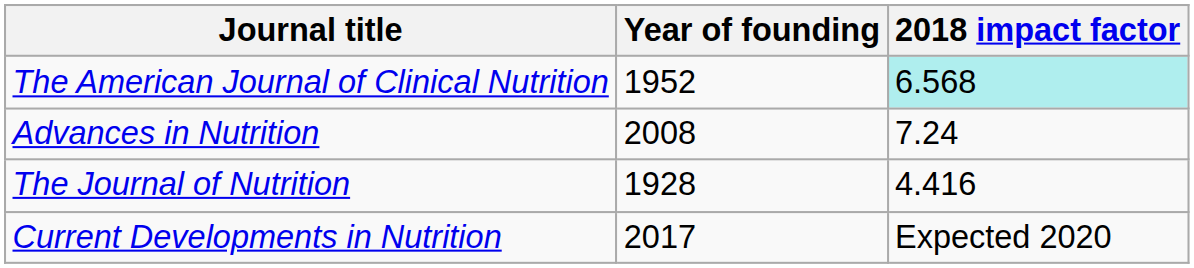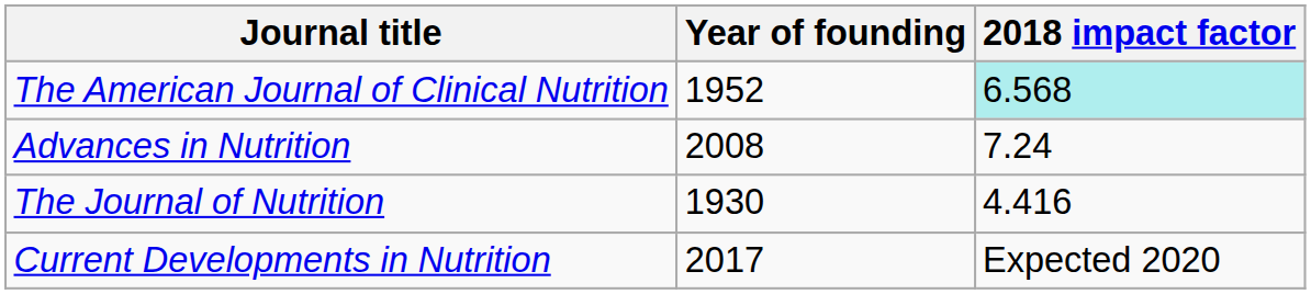 <table class="wikitable sortable">
 <tr>
 <th>Journal title</th>
 <th>Year of founding</th>
 <th>2018 <a href='#'>impact factor</a></th>
 </tr>
 <tr>
 <td><em><a href='#'>The American Journal of Clinical Nutrition</a></em></td>
 <td>1952</td>
 <td style="background: paleturquoise;">6.568</td>
 </tr>
 <tr>
 <td><em><a href='#'>Advances in Nutrition</a></em></td>
 <td>2008</td>
 <td>7.24</td>
 </tr>
 <tr>
 <td><em><a href='#'>The Journal of Nutrition</a></em></td>
-<td>1928</td>
+<td>1930</td>
 <td>4.416</td>
 </tr>
 <tr>
 <td><em><a href='#'>Current Developments in Nutrition</a></em></td>
 <td>2017</td>
 <td>Expected 2020</td>
 </tr>
 </table>
